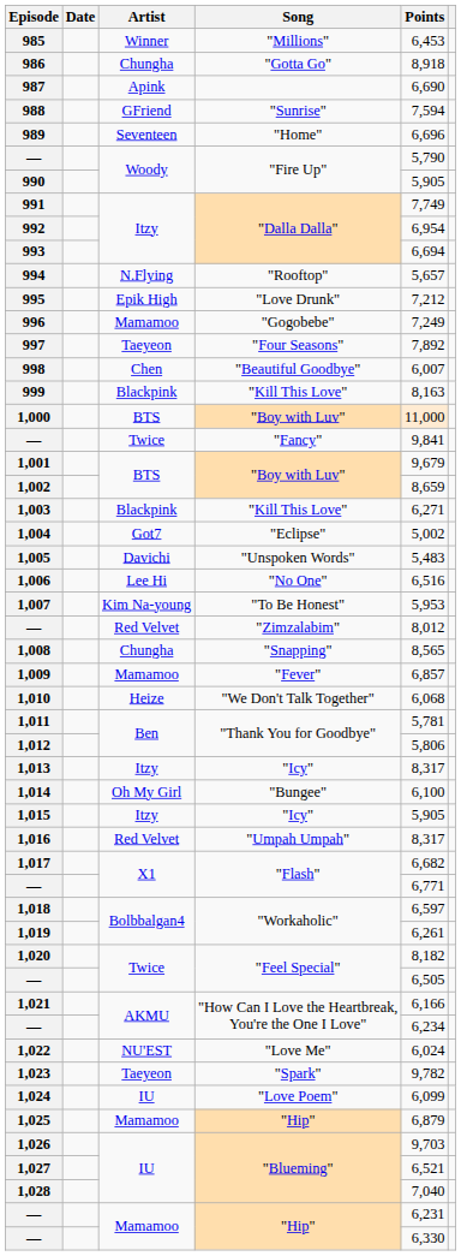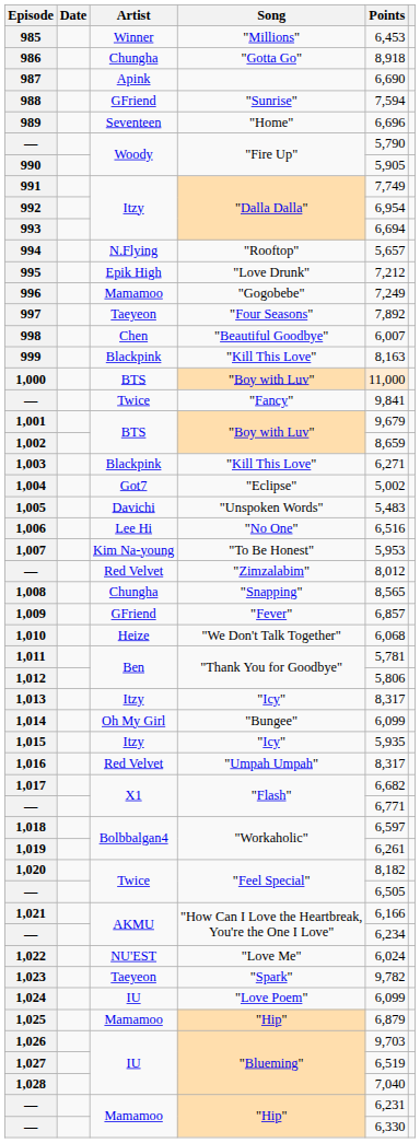 <table class="wikitable plainrowheaders sortable" style="text-align:center">
 <tr>
 <th scope="col">Episode</th>
 <th scope="col">Date</th>
 <th scope="col">Artist</th>
 <th scope="col">Song</th>
 <th scope="col">Points</th>
 <th scope="col" class="unsortable"></th>
 </tr>
 <tr>
 <th scope="row">985</th>
 <td></td>
 <td><a href='#'>Winner</a></td>
 <td>"<a href='#'>Millions</a>"</td>
 <td style="text-align:right">6,453</td>
 <td></td>
 </tr>
 <tr>
 <th scope="row">986</th>
 <td></td>
 <td><a href='#'>Chungha</a></td>
 <td>"<a href='#'>Gotta Go</a>"</td>
 <td style="text-align:right">8,918</td>
 <td></td>
 </tr>
 <tr>
 <th scope="row">987</th>
 <td></td>
 <td><a href='#'>Apink</a></td>
 <td></td>
 <td style="text-align:right">6,690</td>
 <td></td>
 </tr>
 <tr>
 <th scope="row">988</th>
 <td></td>
 <td><a href='#'>GFriend</a></td>
 <td>"<a href='#'>Sunrise</a>"</td>
 <td style="text-align:right">7,594</td>
 <td></td>
 </tr>
 <tr>
 <th scope="row">989</th>
 <td></td>
 <td><a href='#'>Seventeen</a></td>
 <td>"Home"</td>
 <td style="text-align:right">6,696</td>
 <td></td>
 </tr>
 <tr>
 <th scope="row">—</th>
 <td></td>
 <td rowspan="2"><a href='#'>Woody</a></td>
 <td rowspan="2">"Fire Up"</td>
 <td style="text-align:right">5,790</td>
 <td></td>
 </tr>
 <tr>
 <th scope="row">990</th>
 <td></td>
 <td style="text-align:right">5,905</td>
 <td></td>
 </tr>
 <tr>
 <th scope="row">991</th>
 <td></td>
 <td rowspan="3"><a href='#'>Itzy</a></td>
 <td rowspan="3" style="background-color:#FFDEAD">"<a href='#'>Dalla Dalla</a>" </td>
 <td style="text-align:right">7,749</td>
 <td></td>
 </tr>
 <tr>
 <th scope="row">992</th>
 <td></td>
 <td style="text-align:right">6,954</td>
 <td></td>
 </tr>
 <tr>
 <th scope="row">993</th>
 <td></td>
 <td style="text-align:right">6,694</td>
 <td></td>
 </tr>
 <tr>
 <th scope="row">994</th>
 <td></td>
 <td><a href='#'>N.Flying</a></td>
 <td>"Rooftop"</td>
 <td style="text-align:right">5,657</td>
 <td></td>
 </tr>
 <tr>
 <th scope="row">995</th>
 <td></td>
 <td><a href='#'>Epik High</a></td>
 <td>"Love Drunk"</td>
 <td style="text-align:right">7,212</td>
 <td></td>
 </tr>
 <tr>
 <th scope="row">996</th>
 <td></td>
 <td><a href='#'>Mamamoo</a></td>
 <td>"Gogobebe"</td>
 <td style="text-align:right">7,249</td>
 <td></td>
 </tr>
 <tr>
 <th scope="row">997</th>
 <td></td>
 <td><a href='#'>Taeyeon</a></td>
 <td>"<a href='#'>Four Seasons</a>"</td>
 <td style="text-align:right">7,892</td>
 <td></td>
 </tr>
 <tr>
 <th scope="row">998</th>
 <td></td>
 <td><a href='#'>Chen</a></td>
 <td>"<a href='#'>Beautiful Goodbye</a>"</td>
 <td style="text-align:right">6,007</td>
 <td></td>
 </tr>
 <tr>
 <th scope="row">999</th>
 <td></td>
 <td><a href='#'>Blackpink</a></td>
 <td>"<a href='#'>Kill This Love</a>"</td>
 <td style="text-align:right">8,163</td>
 <td></td>
 </tr>
 <tr>
 <th scope="row">1,000</th>
 <td></td>
 <td><a href='#'>BTS</a></td>
 <td style="background-color:#FFDEAD">"<a href='#'>Boy with Luv</a>" </td>
 <td style="background-color:#FFEBD2; text-align:right">11,000 </td>
 <td></td>
 </tr>
 <tr>
 <th scope="row">—</th>
 <td></td>
 <td><a href='#'>Twice</a></td>
 <td>"<a href='#'>Fancy</a>"</td>
 <td style="text-align:right">9,841</td>
 <td></td>
 </tr>
 <tr>
 <th scope="row">1,001</th>
 <td></td>
 <td rowspan="2"><a href='#'>BTS</a></td>
 <td rowspan="2" style="background-color:#FFDEAD">"<a href='#'>Boy with Luv</a>" </td>
 <td style="text-align:right">9,679</td>
 <td></td>
 </tr>
 <tr>
 <th scope="row">1,002</th>
 <td></td>
 <td style="text-align:right">8,659</td>
 <td></td>
 </tr>
 <tr>
 <th scope="row">1,003</th>
 <td></td>
 <td><a href='#'>Blackpink</a></td>
 <td>"<a href='#'>Kill This Love</a>"</td>
 <td style="text-align:right">6,271</td>
 <td></td>
 </tr>
 <tr>
 <th scope="row">1,004</th>
 <td></td>
 <td><a href='#'>Got7</a></td>
 <td>"Eclipse"</td>
 <td style="text-align:right">5,002</td>
 <td></td>
 </tr>
 <tr>
 <th scope="row">1,005</th>
 <td></td>
 <td><a href='#'>Davichi</a></td>
 <td>"Unspoken Words"</td>
 <td style="text-align:right">5,483</td>
 <td></td>
 </tr>
 <tr>
 <th scope="row">1,006</th>
 <td></td>
 <td><a href='#'>Lee Hi</a></td>
 <td>"<a href='#'>No One</a>"</td>
 <td style="text-align:right">6,516</td>
 <td></td>
 </tr>
 <tr>
 <th scope="row">1,007</th>
 <td></td>
 <td><a href='#'>Kim Na-young</a></td>
 <td>"To Be Honest"</td>
 <td style="text-align:right">5,953</td>
 <td></td>
 </tr>
 <tr>
 <th scope="row">—</th>
 <td></td>
 <td><a href='#'>Red Velvet</a></td>
 <td>"<a href='#'>Zimzalabim</a>"</td>
 <td style="text-align:right">8,012</td>
 <td></td>
 </tr>
 <tr>
 <th scope="row">1,008</th>
 <td></td>
 <td><a href='#'>Chungha</a></td>
 <td>"<a href='#'>Snapping</a>"</td>
 <td style="text-align:right">8,565</td>
 <td></td>
 </tr>
 <tr>
 <th scope="row">1,009</th>
 <td></td>
-<td><a href='#'>Mamamoo</a></td>
+<td><a href='#'>GFriend</a></td>
 <td>"<a href='#'>Fever</a>"</td>
 <td style="text-align:right">6,857</td>
 <td></td>
 </tr>
 <tr>
 <th scope="row">1,010</th>
 <td></td>
 <td><a href='#'>Heize</a></td>
 <td>"We Don't Talk Together"</td>
 <td style="text-align:right">6,068</td>
 <td></td>
 </tr>
 <tr>
 <th scope="row">1,011</th>
 <td></td>
 <td rowspan="2"><a href='#'>Ben</a></td>
 <td rowspan="2">"Thank You for Goodbye"</td>
 <td style="text-align:right">5,781</td>
 <td></td>
 </tr>
 <tr>
 <th scope="row">1,012</th>
 <td></td>
 <td style="text-align:right">5,806</td>
 <td></td>
 </tr>
 <tr>
 <th scope="row">1,013</th>
 <td></td>
 <td><a href='#'>Itzy</a></td>
 <td>"<a href='#'>Icy</a>"</td>
 <td style="text-align:right">8,317</td>
 <td></td>
 </tr>
 <tr>
 <th scope="row">1,014</th>
 <td></td>
 <td><a href='#'>Oh My Girl</a></td>
 <td>"Bungee"</td>
-<td style="text-align:right">6,100</td>
+<td style="text-align:right">6,099</td>
 <td></td>
 </tr>
 <tr>
 <th scope="row">1,015</th>
 <td></td>
 <td><a href='#'>Itzy</a></td>
 <td>"<a href='#'>Icy</a>"</td>
-<td style="text-align:right">5,905</td>
+<td style="text-align:right">5,935</td>
 <td></td>
 </tr>
 <tr>
 <th scope="row">1,016</th>
 <td></td>
 <td><a href='#'>Red Velvet</a></td>
 <td>"<a href='#'>Umpah Umpah</a>"</td>
 <td style="text-align:right">8,317</td>
 <td></td>
 </tr>
 <tr>
 <th scope="row">1,017</th>
 <td></td>
 <td rowspan="2"><a href='#'>X1</a></td>
 <td rowspan="2">"<a href='#'>Flash</a>"</td>
 <td style="text-align:right">6,682</td>
 <td></td>
 </tr>
 <tr>
 <th scope="row">—</th>
 <td></td>
 <td style="text-align:right">6,771</td>
 <td></td>
 </tr>
 <tr>
 <th scope="row">1,018</th>
 <td></td>
 <td rowspan="2"><a href='#'>Bolbbalgan4</a></td>
 <td rowspan="2">"Workaholic"</td>
 <td style="text-align:right">6,597</td>
 <td></td>
 </tr>
 <tr>
 <th scope="row">1,019</th>
 <td></td>
 <td style="text-align:right">6,261</td>
 <td></td>
 </tr>
 <tr>
 <th scope="row">1,020</th>
 <td></td>
 <td rowspan="2"><a href='#'>Twice</a></td>
 <td rowspan="2">"<a href='#'>Feel Special</a>"</td>
 <td style="text-align:right">8,182</td>
 <td></td>
 </tr>
 <tr>
 <th scope="row">—</th>
 <td></td>
 <td style="text-align:right">6,505</td>
 <td></td>
 </tr>
 <tr>
 <th scope="row">1,021</th>
 <td></td>
 <td rowspan="2"><a href='#'>AKMU</a></td>
 <td rowspan="2">"How Can I Love the Heartbreak,<br>You're the One I Love"</td>
 <td style="text-align:right">6,166</td>
 <td></td>
 </tr>
 <tr>
 <th scope="row">—</th>
 <td></td>
 <td style="text-align:right">6,234</td>
 <td></td>
 </tr>
 <tr>
 <th scope="row">1,022</th>
 <td></td>
 <td><a href='#'>NU'EST</a></td>
 <td>"Love Me"</td>
 <td style="text-align:right">6,024</td>
 <td></td>
 </tr>
 <tr>
 <th scope="row">1,023</th>
 <td></td>
 <td><a href='#'>Taeyeon</a></td>
 <td>"<a href='#'>Spark</a>"</td>
 <td style="text-align:right">9,782</td>
 <td></td>
 </tr>
 <tr>
 <th scope="row">1,024</th>
 <td></td>
 <td><a href='#'>IU</a></td>
 <td>"<a href='#'>Love Poem</a>"</td>
 <td style="text-align:right">6,099</td>
 <td></td>
 </tr>
 <tr>
 <th scope="row">1,025</th>
 <td></td>
 <td><a href='#'>Mamamoo</a></td>
 <td style="background-color:#FFDEAD">"<a href='#'>Hip</a>" </td>
 <td style="text-align:right">6,879</td>
 <td></td>
 </tr>
 <tr>
 <th scope="row">1,026</th>
 <td></td>
 <td rowspan="3"><a href='#'>IU</a></td>
 <td rowspan="3" style="background-color:#FFDEAD">"<a href='#'>Blueming</a>" </td>
 <td style="text-align:right">9,703</td>
 <td></td>
 </tr>
 <tr>
 <th scope="row">1,027</th>
 <td></td>
-<td style="text-align:right">6,521</td>
+<td style="text-align:right">6,519</td>
 <td></td>
 </tr>
 <tr>
 <th scope="row">1,028</th>
 <td></td>
 <td style="text-align:right">7,040</td>
 <td></td>
 </tr>
 <tr>
 <th scope="row">—</th>
 <td></td>
 <td rowspan="2"><a href='#'>Mamamoo</a></td>
 <td rowspan="2" style="background-color:#FFDEAD">"<a href='#'>Hip</a>" </td>
 <td style="text-align:right">6,231</td>
 <td></td>
 </tr>
 <tr>
 <th scope="row">—</th>
 <td></td>
 <td style="text-align:right">6,330</td>
 <td></td>
 </tr>
 </table>
